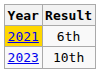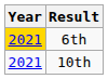 <table class="wikitable" style="text-align:center">
 <tr>
 <th>Year</th>
 <th>Result</th>
 </tr>
 <tr>
 <td style="background: gold;"><a href='#'>2021</a></td>
 <td>6th</td>
 </tr>
 <tr>
-<td><a href='#'>2023</a></td>
+<td><a href='#'>2021</a></td>
 <td>10th</td>
 </tr>
 </table>
